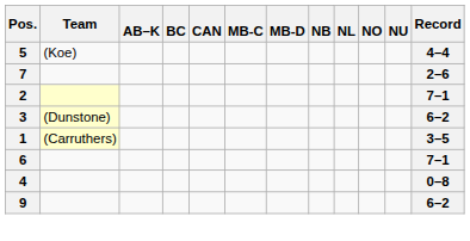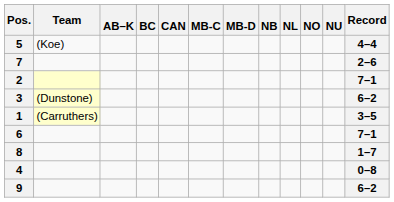 <table class="wikitable sortable nowrap" style="text-align:center; font-size:0.9em;">
 <tr>
 <th>Pos.</th>
 <th>Team</th>
 <th><br>AB–K</th>
 <th><br>BC</th>
 <th><br>CAN</th>
 <th><br>MB-C</th>
 <th><br>MB-D</th>
 <th><br>NB</th>
 <th><br>NL</th>
 <th><br>NO</th>
 <th><br>NU</th>
 <th>Record</th>
 </tr>
 <tr>
 <th>5</th>
 <td style="text-align:left;"> (Koe)</td>
 <td></td>
 <td></td>
 <td></td>
 <td></td>
 <td></td>
 <td></td>
 <td></td>
 <td></td>
 <td></td>
 <th>4–4</th>
 </tr>
 <tr>
 <th>7</th>
 <td style="text-align:left;"></td>
 <td></td>
 <td></td>
 <td></td>
 <td></td>
 <td></td>
 <td></td>
 <td></td>
 <td></td>
 <td></td>
 <th>2–6</th>
 </tr>
 <tr>
 <th>2</th>
 <td style="text-align:left; background:#ffffcc;"></td>
 <td></td>
 <td></td>
 <td></td>
 <td></td>
 <td></td>
 <td></td>
 <td></td>
 <td></td>
 <td></td>
 <th>7–1</th>
 </tr>
 <tr>
 <th>3</th>
 <td style="text-align:left; background:#ffffcc;"> (Dunstone)</td>
 <td></td>
 <td></td>
 <td></td>
 <td></td>
 <td></td>
 <td></td>
 <td></td>
 <td></td>
 <td></td>
 <th>6–2</th>
 </tr>
 <tr>
 <th>1</th>
 <td style="text-align:left; background:#ffffcc;"> (Carruthers)</td>
 <td></td>
 <td></td>
 <td></td>
 <td></td>
 <td></td>
 <td></td>
 <td></td>
 <td></td>
 <td></td>
 <th>3–5</th>
 </tr>
 <tr>
 <th>6</th>
 <td style="text-align:left;"></td>
 <td></td>
 <td></td>
 <td></td>
 <td></td>
 <td></td>
 <td></td>
 <td></td>
 <td></td>
 <td></td>
 <th>7–1</th>
 </tr>
 <tr>
+<th>8</th>
+<td style="text-align:left;"></td>
+<td></td>
+<td></td>
+<td></td>
+<td></td>
+<td></td>
+<td></td>
+<td></td>
+<td></td>
+<td></td>
+<th>1–7</th>
+</tr>
+<tr>
 <th>4</th>
 <td style="text-align:left;"></td>
 <td></td>
 <td></td>
 <td></td>
 <td></td>
 <td></td>
 <td></td>
 <td></td>
 <td></td>
 <td></td>
 <th>0–8</th>
 </tr>
 <tr>
 <th>9</th>
 <td style="text-align:left;"></td>
 <td></td>
 <td></td>
 <td></td>
 <td></td>
 <td></td>
 <td></td>
 <td></td>
 <td></td>
 <td></td>
 <th>6–2</th>
 </tr>
 </table>
